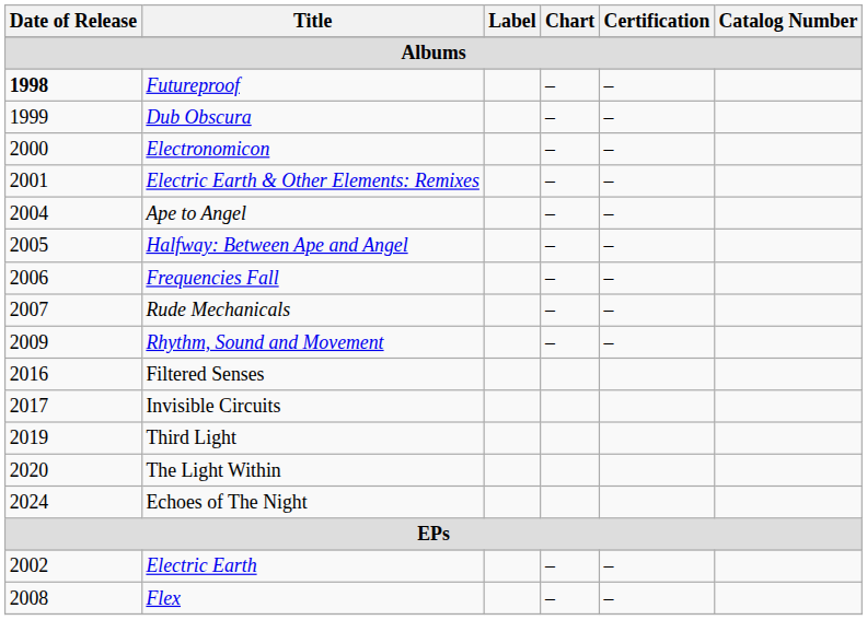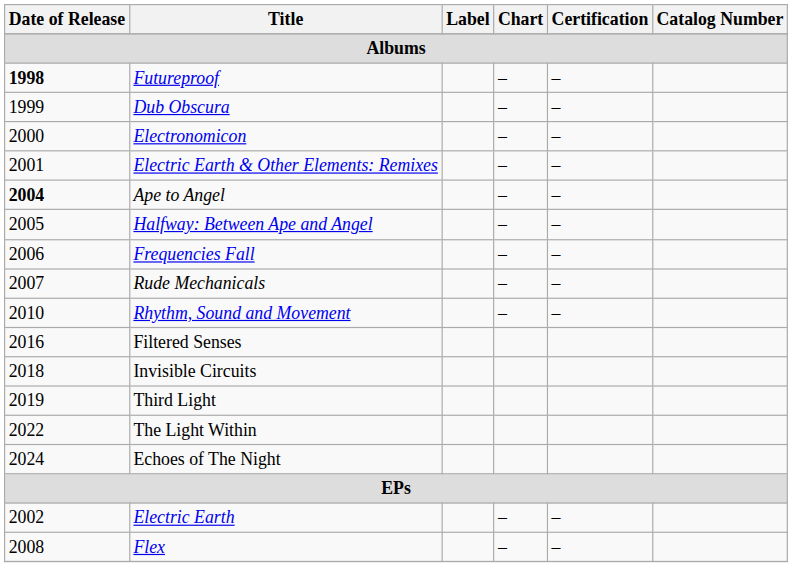 <table class="wikitable" style="font-size: 95%;">
 <tr>
 <th>Date of Release</th>
 <th>Title</th>
 <th>Label</th>
 <th>Chart</th>
 <th>Certification</th>
 <th>Catalog Number</th>
 </tr>
 <tr>
 </tr>
 <tr bgcolor="#DDDDDD">
 <td colspan=7 align=center><strong>Albums</strong></td>
 </tr>
 <tr>
 <td><strong>1998</strong></td>
 <td><em><a href='#'>Futureproof</a></em></td>
 <td></td>
 <td>–</td>
 <td>–</td>
 <td></td>
 </tr>
 <tr>
 <td>1999</td>
 <td><em><a href='#'>Dub Obscura</a></em></td>
 <td></td>
 <td>–</td>
 <td>–</td>
 <td></td>
 </tr>
 <tr>
 <td>2000</td>
 <td><em><a href='#'>Electronomicon</a></em></td>
 <td></td>
 <td>–</td>
 <td>–</td>
 <td></td>
 </tr>
 <tr>
 <td>2001</td>
 <td><em><a href='#'>Electric Earth & Other Elements: Remixes</a></em></td>
 <td></td>
 <td>–</td>
 <td>–</td>
 <td></td>
 </tr>
 <tr>
-<td>2004</td>
+<td><strong>2004</strong></td>
 <td><em>Ape to Angel</em></td>
 <td></td>
 <td>–</td>
 <td>–</td>
 <td></td>
 </tr>
 <tr>
 <td>2005</td>
 <td><em><a href='#'>Halfway: Between Ape and Angel</a></em></td>
 <td></td>
 <td>–</td>
 <td>–</td>
 <td></td>
 </tr>
 <tr>
 <td>2006</td>
 <td><em><a href='#'>Frequencies Fall</a></em></td>
 <td></td>
 <td>–</td>
 <td>–</td>
 <td></td>
 </tr>
 <tr>
 <td>2007</td>
 <td><em>Rude Mechanicals</em></td>
 <td></td>
 <td>–</td>
 <td>–</td>
 <td></td>
 </tr>
 <tr>
-<td>2009</td>
+<td>2010</td>
 <td><em><a href='#'>Rhythm, Sound and Movement</a></em></td>
 <td></td>
 <td>–</td>
 <td>–</td>
 <td></td>
 </tr>
 <tr>
 <td>2016</td>
 <td>Filtered Senses</td>
 <td></td>
 <td></td>
 <td></td>
 <td></td>
 </tr>
 <tr>
-<td>2017</td>
+<td>2018</td>
 <td>Invisible Circuits</td>
 <td></td>
 <td></td>
 <td></td>
 <td></td>
 </tr>
 <tr>
 <td>2019</td>
 <td>Third Light</td>
 <td></td>
 <td></td>
 <td></td>
 <td></td>
 </tr>
 <tr>
-<td>2020</td>
+<td>2022</td>
 <td>The Light Within</td>
 <td></td>
 <td></td>
 <td></td>
 </tr>
 <tr>
 <td>2024</td>
 <td>Echoes of The Night</td>
 <td></td>
 <td></td>
 <td></td>
 <td></td>
 </tr>
 <tr bgcolor="#DDDDDD">
 <td colspan=7 align=center><strong>EPs</strong></td>
 </tr>
 <tr>
 <td>2002</td>
 <td><em><a href='#'>Electric Earth</a></em></td>
 <td></td>
 <td>–</td>
 <td>–</td>
 <td></td>
 </tr>
 <tr>
 <td>2008</td>
 <td><em><a href='#'>Flex</a></em></td>
 <td></td>
 <td>–</td>
 <td>–</td>
 <td></td>
 </tr>
 <tr>
 </tr>
 </table>
